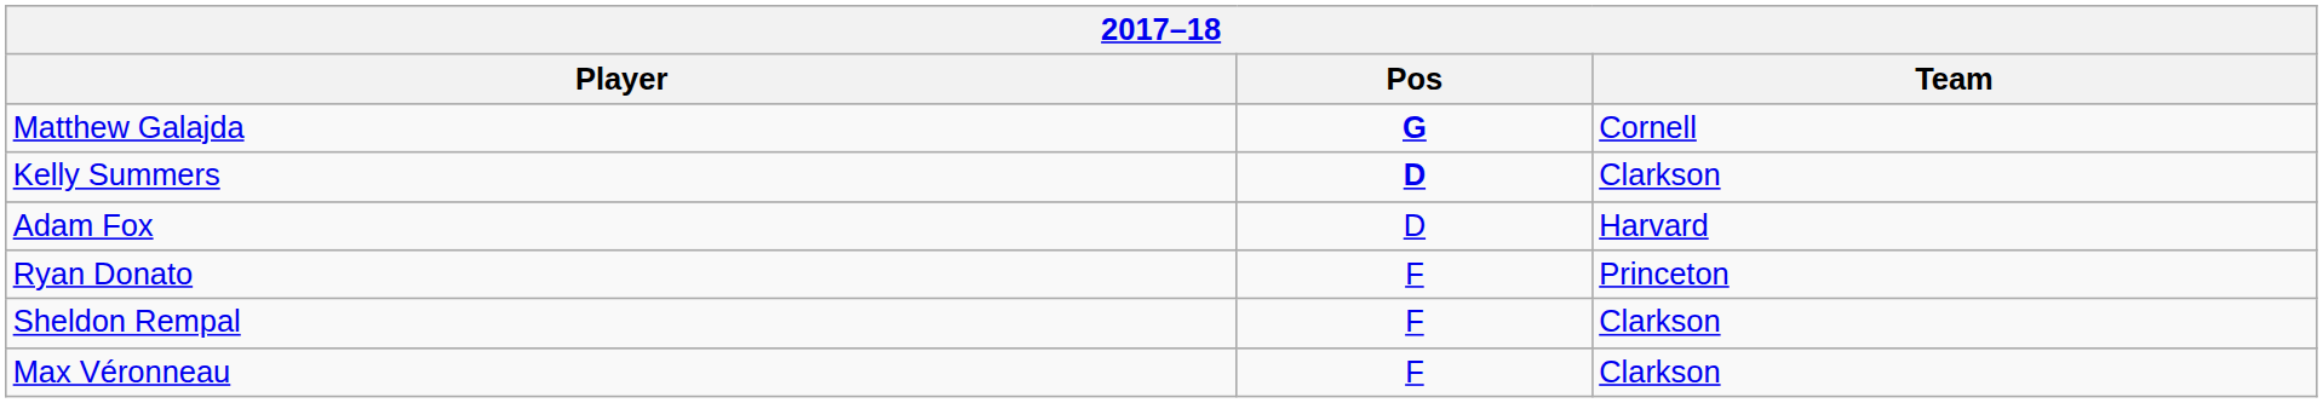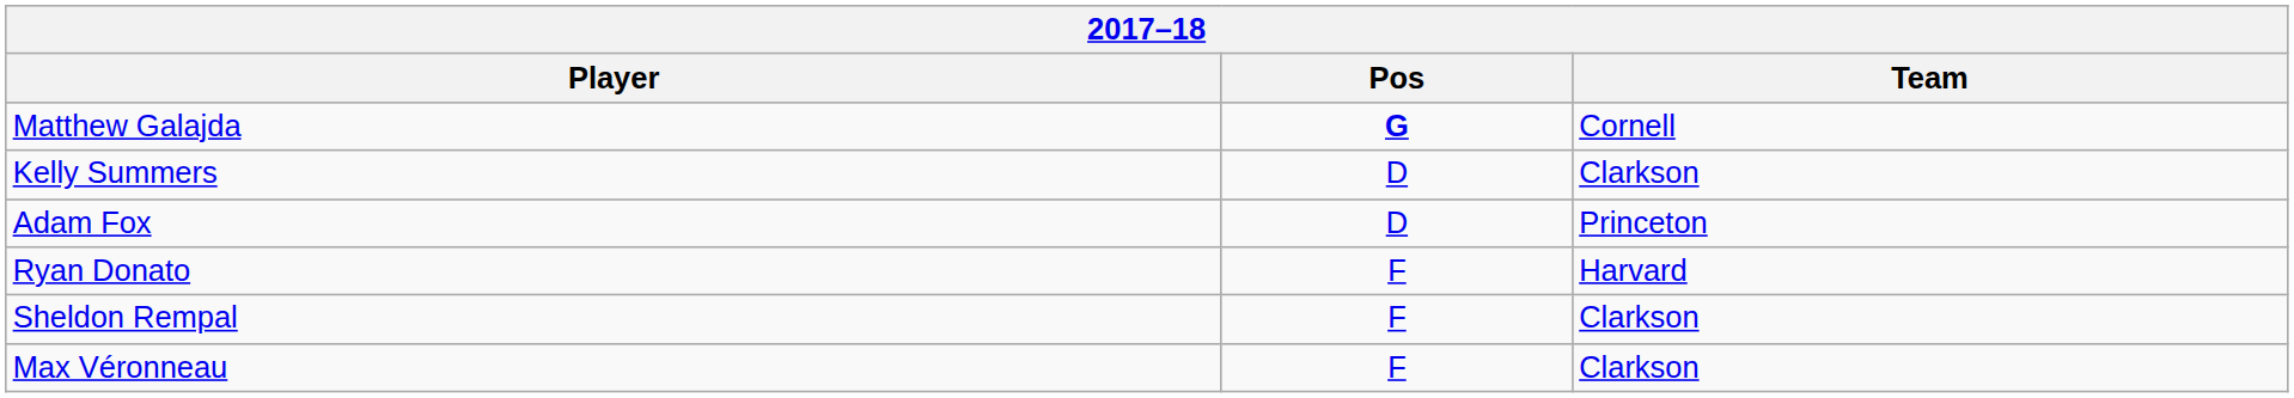 <table class="wikitable" width=95%>
 <tr>
 <th colspan=3><a href='#'>2017–18</a></th>
 </tr>
 <tr>
 <th>Player</th>
 <th>Pos</th>
 <th>Team</th>
 </tr>
 <tr>
 <td><a href='#'>Matthew Galajda</a></td>
 <td align=center><strong><a href='#'>G</a></strong></td>
 <td><a href='#'>Cornell</a></td>
 </tr>
 <tr>
 <td><a href='#'>Kelly Summers</a></td>
-<td align=center><strong><a href='#'>D</a></strong></td>
+<td align=center><a href='#'>D</a></td>
 <td><a href='#'>Clarkson</a></td>
 </tr>
 <tr>
 <td><a href='#'>Adam Fox</a></td>
 <td align=center><a href='#'>D</a></td>
-<td><a href='#'>Harvard</a></td>
+<td><a href='#'>Princeton</a></td>
 </tr>
 <tr>
 <td><a href='#'>Ryan Donato</a></td>
 <td align=center><a href='#'>F</a></td>
-<td><a href='#'>Princeton</a></td>
+<td><a href='#'>Harvard</a></td>
 </tr>
 <tr>
 <td><a href='#'>Sheldon Rempal</a></td>
 <td align=center><a href='#'>F</a></td>
 <td><a href='#'>Clarkson</a></td>
 </tr>
 <tr>
 <td><a href='#'>Max Véronneau</a></td>
 <td align=center><a href='#'>F</a></td>
 <td><a href='#'>Clarkson</a></td>
 </tr>
 </table>
